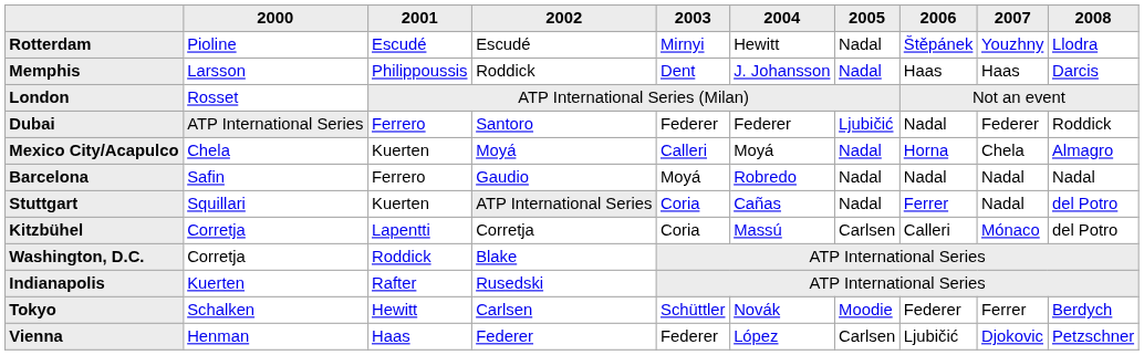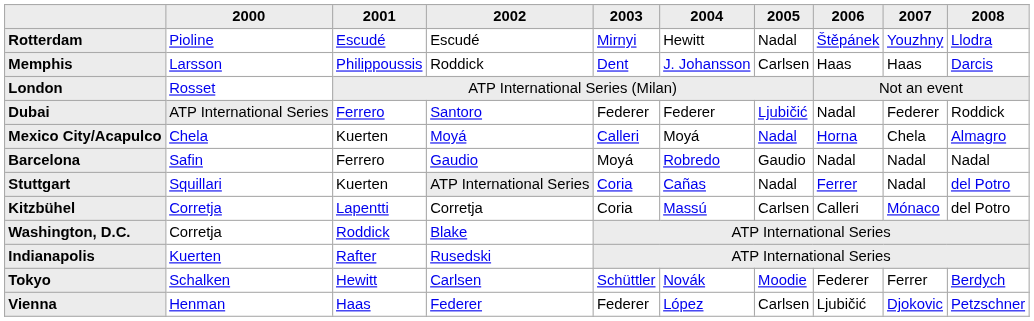 <table cellpadding="3" cellspacing="0" border="1" style="font-size: 85%; border: #aaa solid 1px; border-collapse: collapse;">
 <tr bgcolor="#ececec">
 <th></th>
 <th>2000</th>
 <th>2001</th>
 <th>2002</th>
 <th>2003</th>
 <th>2004</th>
 <th>2005</th>
 <th>2006</th>
 <th>2007</th>
 <th>2008</th>
 </tr>
 <tr>
 <th bgcolor="#ececec" align="left">Rotterdam</th>
 <td> <a href='#'>Pioline</a></td>
 <td> <a href='#'>Escudé</a></td>
 <td> Escudé</td>
 <td> <a href='#'>Mirnyi</a></td>
 <td> Hewitt</td>
 <td> Nadal</td>
 <td> <a href='#'>Štěpánek</a></td>
 <td> <a href='#'>Youzhny</a></td>
 <td> <a href='#'>Llodra</a></td>
 </tr>
 <tr>
 <th bgcolor="#ececec" align="left">Memphis</th>
 <td> <a href='#'>Larsson</a></td>
 <td> <a href='#'>Philippoussis</a></td>
 <td> Roddick</td>
 <td> <a href='#'>Dent</a></td>
 <td> <a href='#'>J. Johansson</a></td>
-<td> <a href='#'>Nadal</a></td>
+<td> Carlsen</td>
 <td> Haas</td>
 <td> Haas</td>
 <td> <a href='#'>Darcis</a></td>
 </tr>
 <tr>
 <th bgcolor="#ececec" align="left">London</th>
 <td> <a href='#'>Rosset</a></td>
 <td bgcolor="#ececec" align="center" colspan=5><span>ATP International Series (Milan)</span></td>
 <td bgcolor="#ececec" align="center" colspan=3><span>Not an event</span></td>
 </tr>
 <tr>
 <th bgcolor="#ececec" align="left">Dubai</th>
 <td bgcolor="#ececec" align="center"><span>ATP International Series</span></td>
 <td> <a href='#'>Ferrero</a></td>
 <td> <a href='#'>Santoro</a></td>
 <td> Federer</td>
 <td> Federer</td>
 <td> <a href='#'>Ljubičić</a></td>
 <td> Nadal</td>
 <td> Federer</td>
 <td> Roddick</td>
 </tr>
 <tr>
 <th bgcolor="#ececec" align="left">Mexico City/Acapulco</th>
 <td> <a href='#'>Chela</a></td>
 <td> Kuerten</td>
 <td> <a href='#'>Moyá</a></td>
 <td> <a href='#'>Calleri</a></td>
 <td> Moyá</td>
 <td> <a href='#'>Nadal</a></td>
 <td> <a href='#'>Horna</a></td>
 <td> Chela</td>
 <td> <a href='#'>Almagro</a></td>
 </tr>
 <tr>
 <th bgcolor="#ececec" align="left">Barcelona</th>
 <td> <a href='#'>Safin</a></td>
 <td> Ferrero</td>
 <td> <a href='#'>Gaudio</a></td>
 <td> Moyá</td>
 <td> <a href='#'>Robredo</a></td>
-<td> Nadal</td>
+<td> Gaudio</td>
 <td> Nadal</td>
 <td> Nadal</td>
 <td> Nadal</td>
 </tr>
 <tr>
 <th bgcolor="#ececec" align="left">Stuttgart</th>
 <td> <a href='#'>Squillari</a></td>
 <td> Kuerten</td>
 <td bgcolor="#ececec" align="center"><span>ATP International Series</span></td>
 <td> <a href='#'>Coria</a></td>
 <td> <a href='#'>Cañas</a></td>
 <td> Nadal</td>
 <td> <a href='#'>Ferrer</a></td>
 <td> Nadal</td>
 <td> <a href='#'>del Potro</a></td>
 </tr>
 <tr>
 <th bgcolor="#ececec" align="left">Kitzbühel</th>
 <td> <a href='#'>Corretja</a></td>
 <td> <a href='#'>Lapentti</a></td>
 <td> Corretja</td>
 <td> Coria</td>
 <td> <a href='#'>Massú</a></td>
 <td> Carlsen</td>
 <td> Calleri</td>
 <td> <a href='#'>Mónaco</a></td>
 <td> del Potro</td>
 </tr>
 <tr>
 <th bgcolor="#ececec" align="left">Washington, D.C.</th>
 <td> Corretja</td>
 <td> <a href='#'>Roddick</a></td>
 <td> <a href='#'>Blake</a></td>
 <td bgcolor="#ececec" align="center" colspan=6><span>ATP International Series</span></td>
 </tr>
 <tr>
 <th bgcolor="#ececec" align="left">Indianapolis</th>
 <td> <a href='#'>Kuerten</a></td>
 <td> <a href='#'>Rafter</a></td>
 <td> <a href='#'>Rusedski</a></td>
 <td bgcolor="#ececec" align="center" colspan=6><span>ATP International Series</span></td>
 </tr>
 <tr>
 <th bgcolor="#ececec" align="left">Tokyo</th>
 <td> <a href='#'>Schalken</a></td>
 <td> <a href='#'>Hewitt</a></td>
 <td> <a href='#'>Carlsen</a></td>
 <td> <a href='#'>Schüttler</a></td>
 <td> <a href='#'>Novák</a></td>
 <td> <a href='#'>Moodie</a></td>
 <td> Federer</td>
 <td> Ferrer</td>
 <td> <a href='#'>Berdych</a></td>
 </tr>
 <tr>
 <th bgcolor="#ececec" align="left">Vienna</th>
 <td> <a href='#'>Henman</a></td>
 <td> <a href='#'>Haas</a></td>
 <td> <a href='#'>Federer</a></td>
 <td> Federer</td>
 <td> <a href='#'>López</a></td>
 <td> Carlsen</td>
 <td> Ljubičić</td>
 <td> <a href='#'>Djokovic</a></td>
 <td> <a href='#'>Petzschner</a></td>
 </tr>
 </table>
